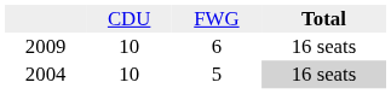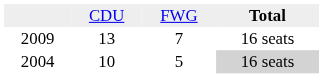 <table border="0" cellpadding="2" cellspacing="0" width="300">
 <tr bgcolor="#eeeeee" align="center">
 <td></td>
 <td><a href='#'>CDU</a></td>
 <td><a href='#'>FWG</a></td>
 <td><strong>Total</strong></td>
 </tr>
 <tr align="center">
 <td>2009</td>
-<td>10</td>
-<td>6</td>
+<td>13</td>
+<td>7</td>
 <td>16 seats</td>
 </tr>
 <tr align="center">
 <td>2004</td>
 <td>10</td>
 <td>5</td>
 <td style="background: lightgrey;">16 seats</td>
 </tr>
 </table>
